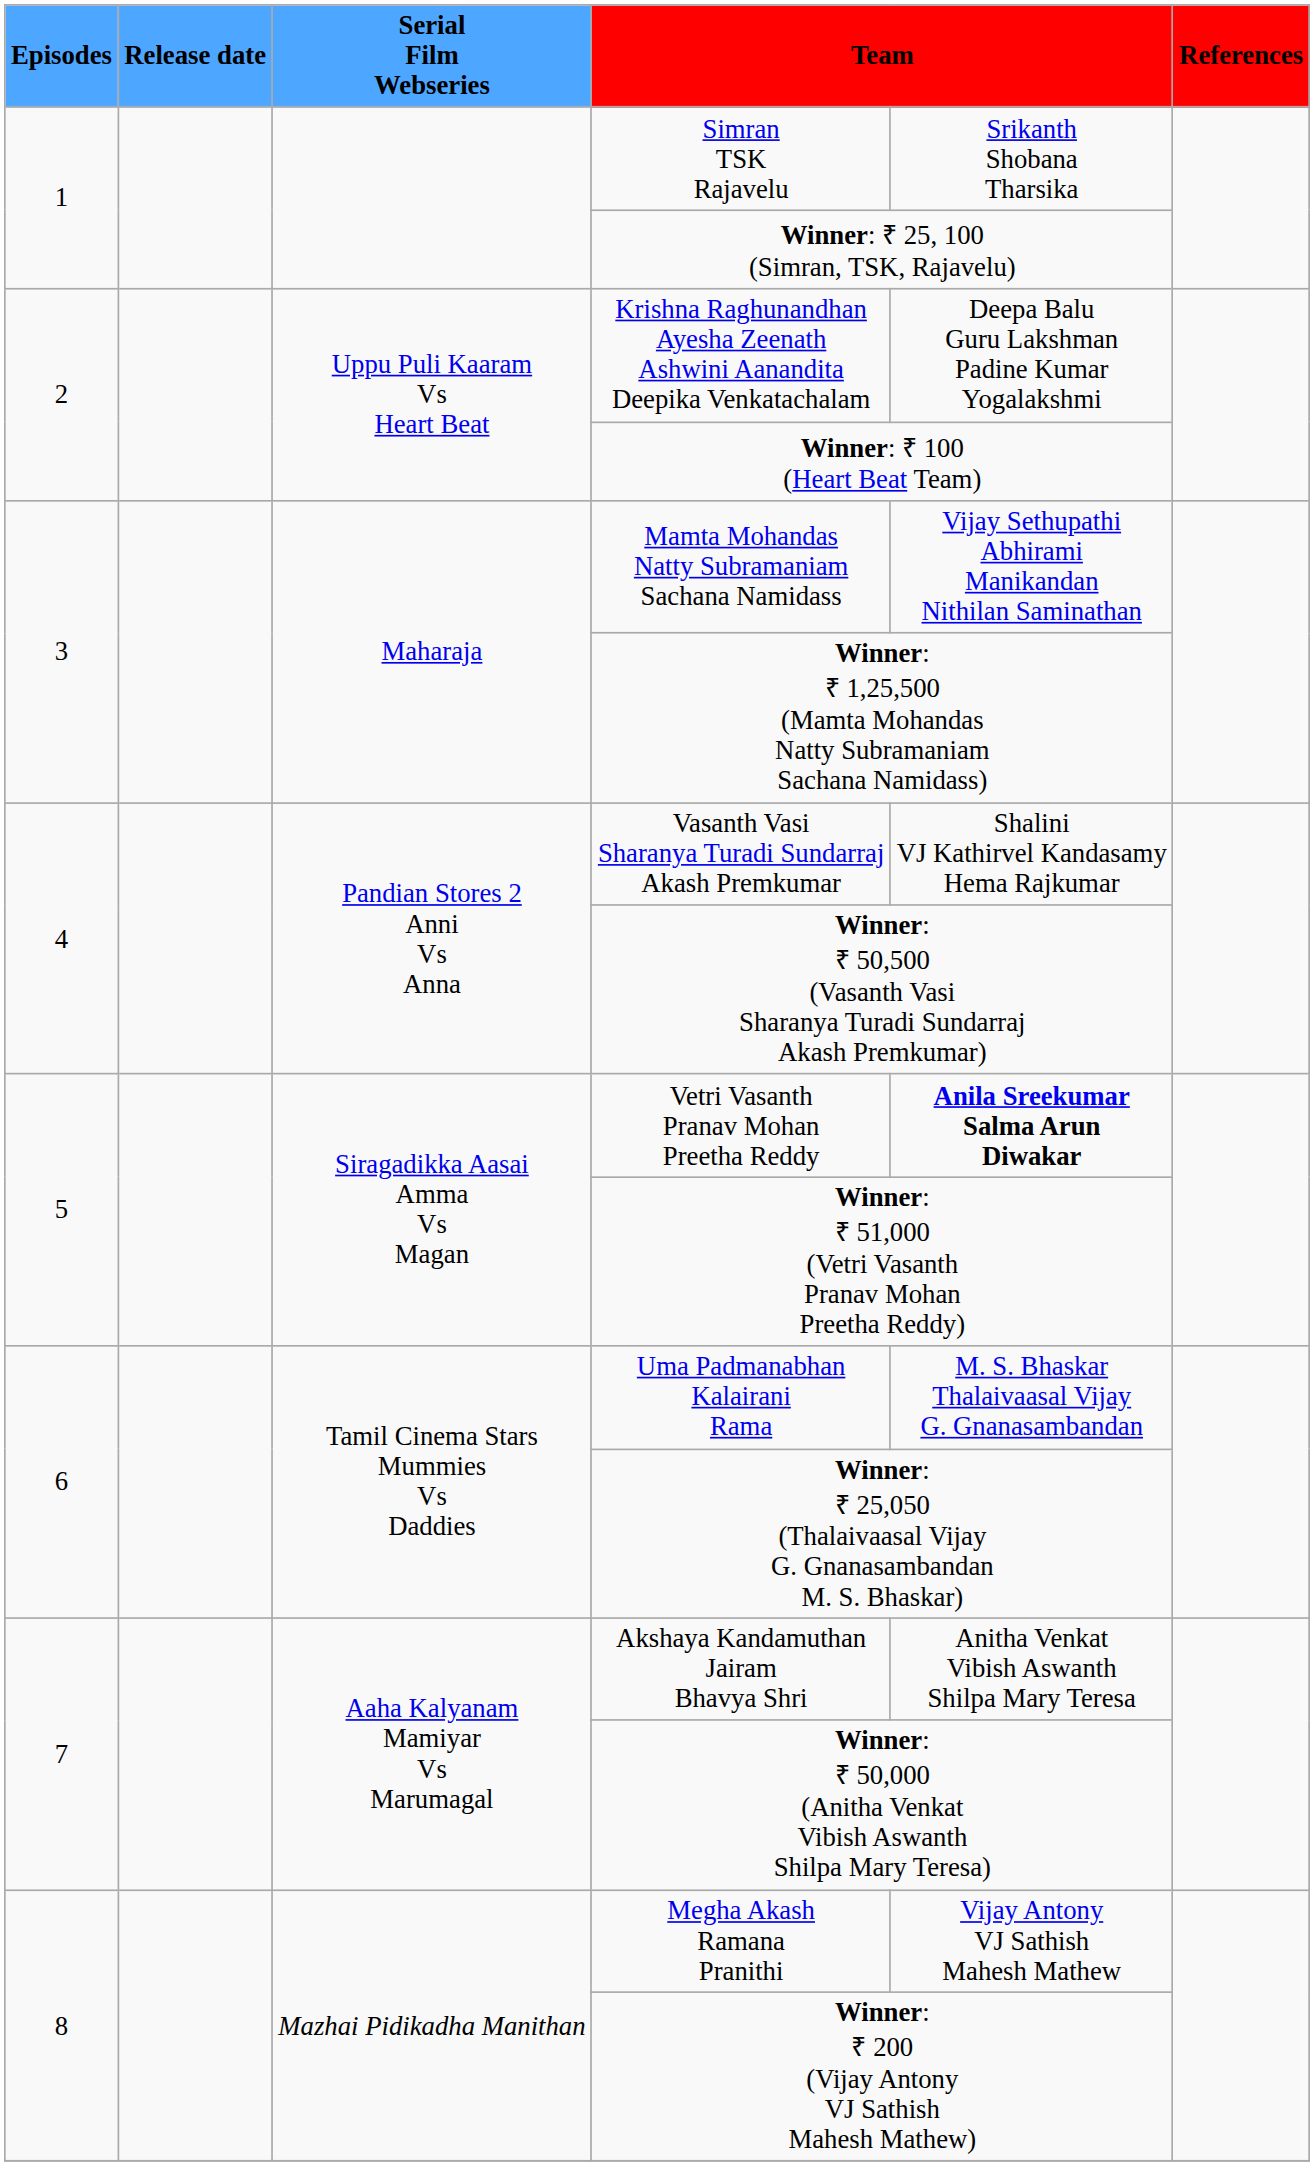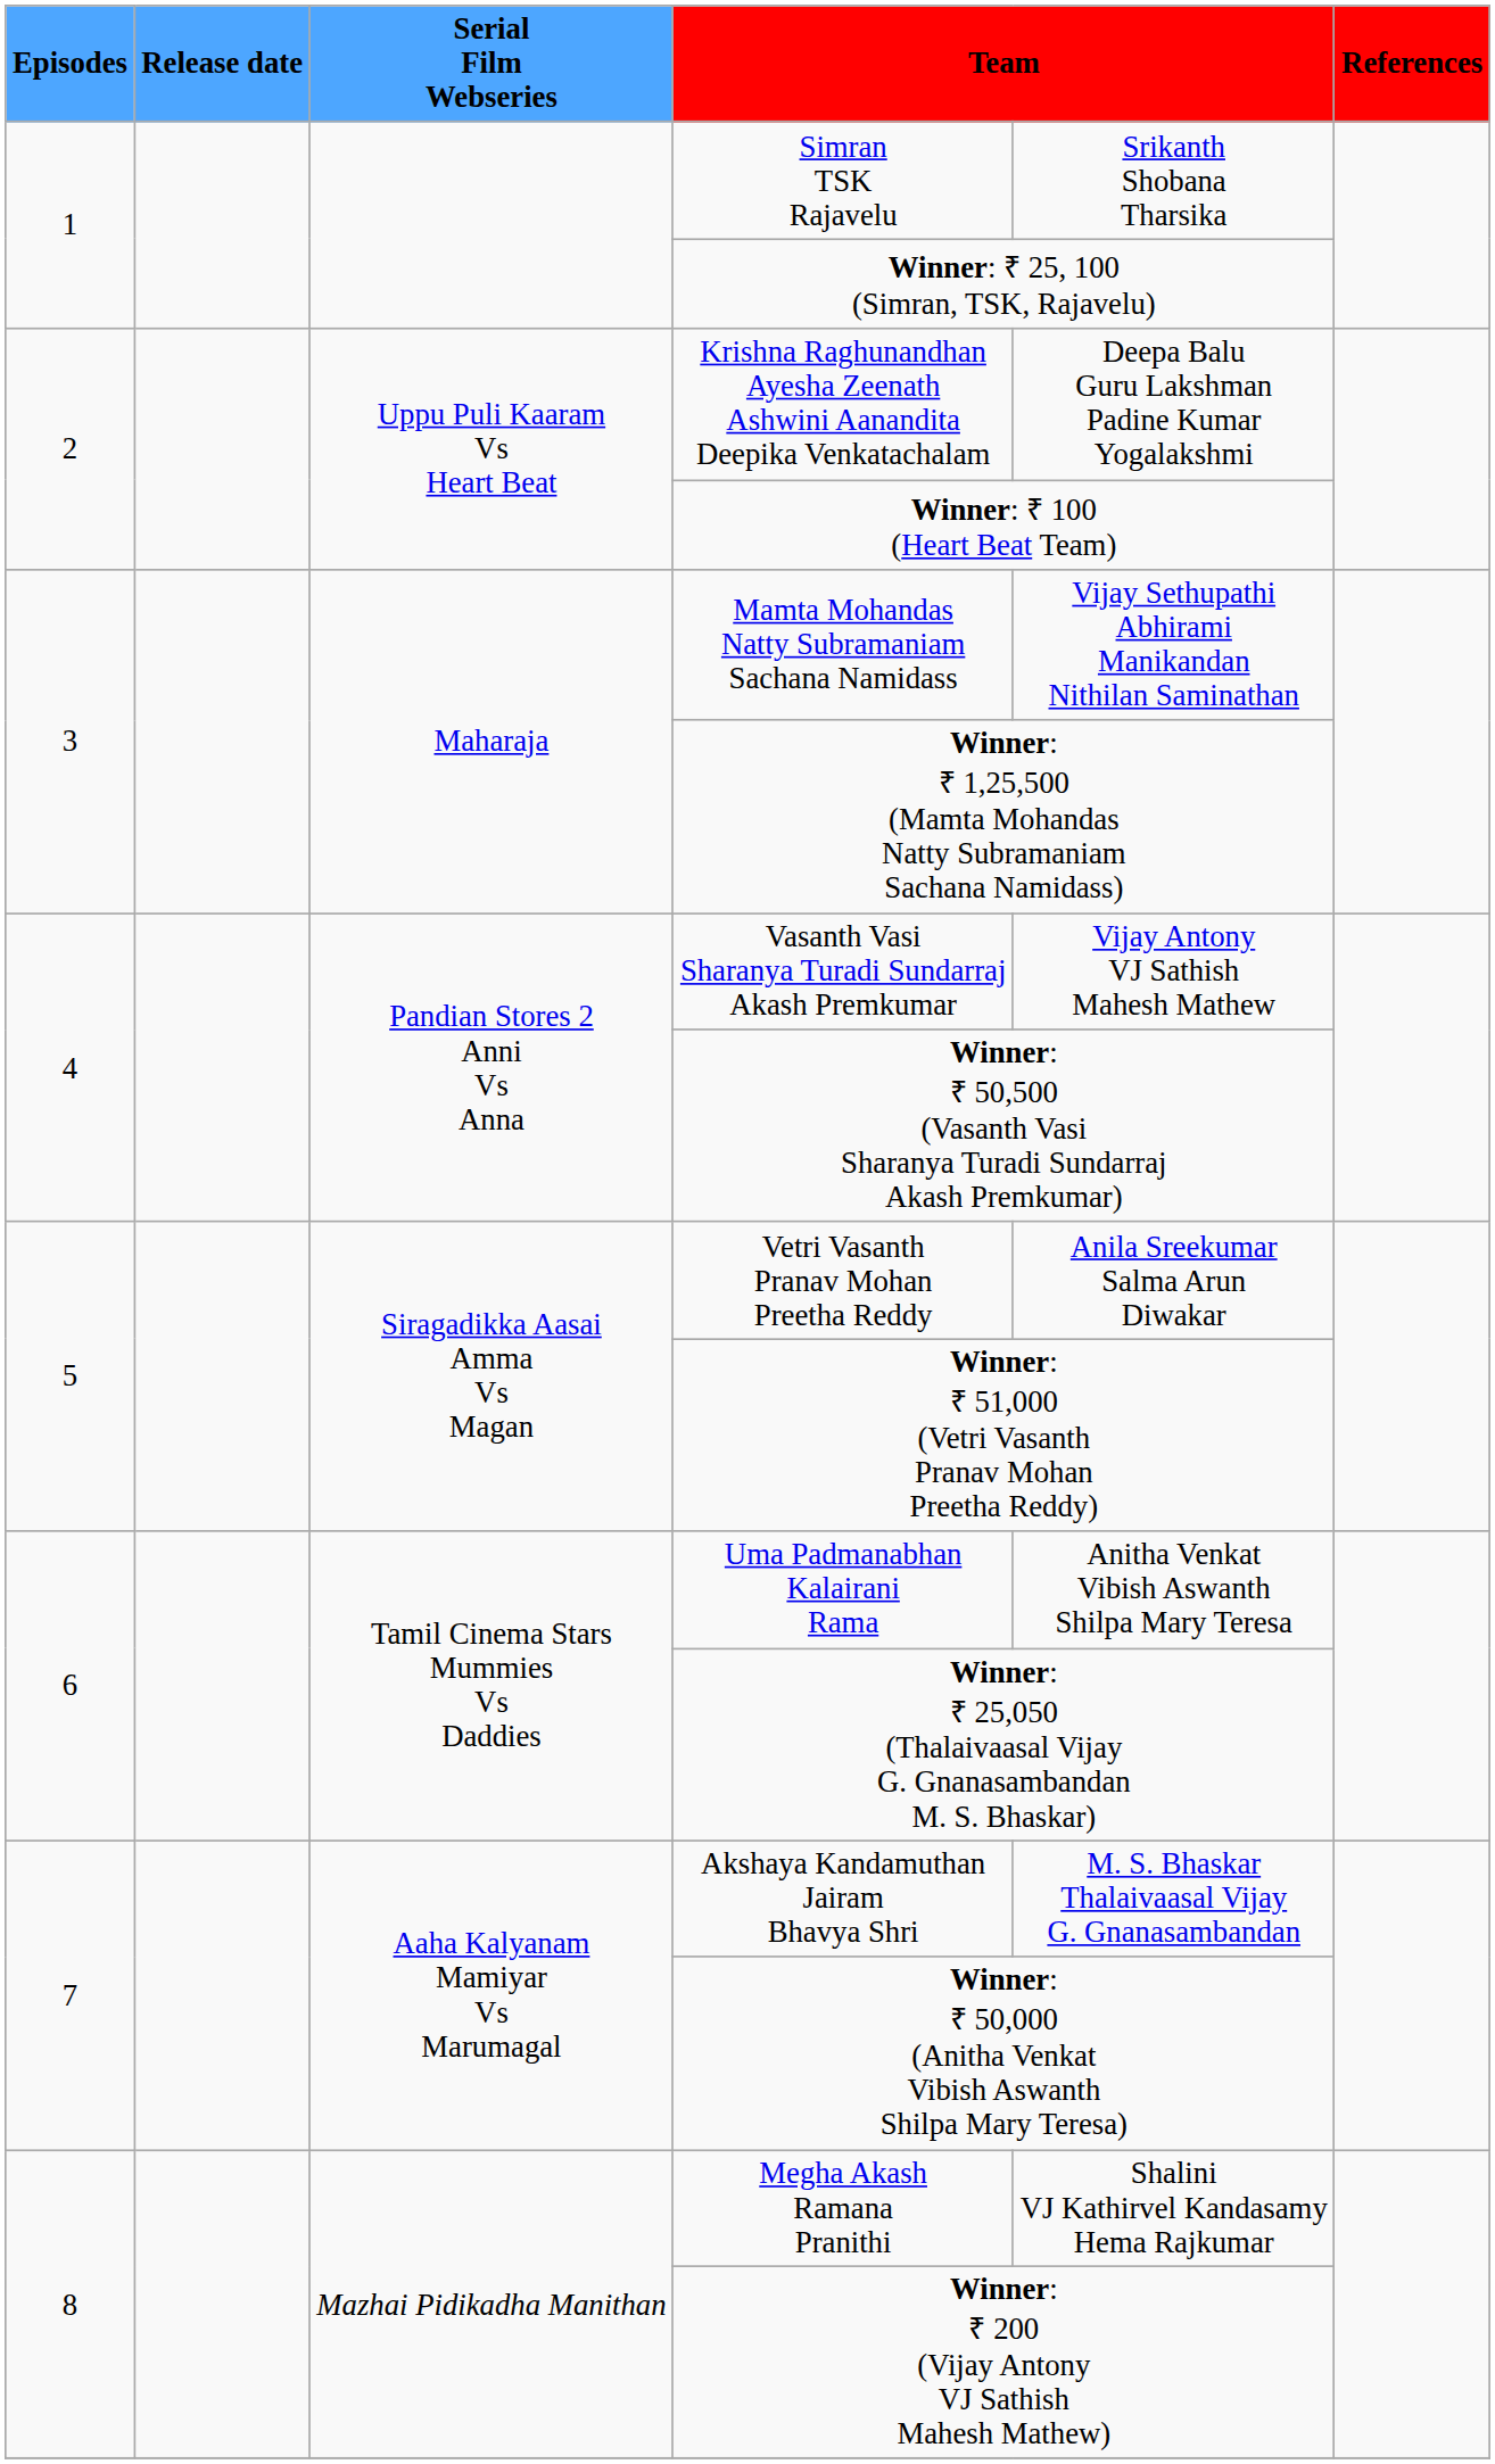 <table class="wikitable" style="text-align:center;">
 <tr>
 <th scope="col" style ="background: #4da6ff;"style="background: #add8e6 ;color:black">Episodes</th>
 <th scope="col" style ="background: #4da6ff;"style="background: #add8e6 ;color:black">Release date</th>
 <th scope="col" style ="background: #4da6ff;"style="background: #add8e6 ;color:black">Serial <br>  Film <br> Webseries</th>
 <th scope="col" style ="background: #FF0000;"style="background: #add8e6 ;color:black"  colspan="2">Team</th>
 <th scope="col" style ="background: #FF0000;"style="background: #add8e6 ;color:black"  colspan="2">References</th>
 </tr>
 <tr>
 <td rowspan="2">1</td>
 <td rowspan="2"></td>
 <td rowspan="2"></td>
 <td><a href='#'>Simran</a> <br> TSK <br> Rajavelu</td>
 <td><a href='#'>Srikanth</a> <br> Shobana <br> Tharsika</td>
 <td rowspan="2"></td>
 </tr>
 <tr>
 <td colspan="2" style=><strong>Winner</strong>: ₹ 25, 100 <br> (Simran, TSK, Rajavelu)</td>
 </tr>
 <tr>
 <td rowspan="2">2</td>
 <td rowspan="2"></td>
 <td rowspan="2"><a href='#'>Uppu Puli Kaaram</a> <br> Vs <br> <a href='#'>Heart Beat</a></td>
 <td><a href='#'>Krishna Raghunandhan</a>  <br> <a href='#'>Ayesha Zeenath</a> <br> <a href='#'>Ashwini Aanandita</a> <br> Deepika Venkatachalam</td>
 <td>Deepa Balu <br> Guru Lakshman <br> Padine Kumar  <br> Yogalakshmi</td>
 <td rowspan="2"></td>
 </tr>
 <tr>
 <td colspan="2" style=><strong>Winner</strong>: ₹ 100 <br> (<a href='#'>Heart Beat</a> Team)</td>
 </tr>
 <tr>
 <td rowspan="2">3</td>
 <td rowspan="2"></td>
 <td rowspan="2"><a href='#'>Maharaja</a></td>
 <td><a href='#'>Mamta Mohandas</a> <br> <a href='#'>Natty Subramaniam</a> <br> Sachana Namidass</td>
 <td><a href='#'>Vijay Sethupathi</a> <br> <a href='#'>Abhirami</a> <br> <a href='#'>Manikandan</a> <br> <a href='#'>Nithilan Saminathan</a></td>
 <td rowspan="2"></td>
 </tr>
 <tr>
 <td colspan="2" style=><strong>Winner</strong>: <br> ₹ 1,25,500 <br> (Mamta Mohandas <br> Natty Subramaniam <br> Sachana Namidass)</td>
 </tr>
 <tr>
 <td rowspan="2">4</td>
 <td rowspan="2"></td>
 <td rowspan="2"><a href='#'>Pandian Stores 2</a> <br> Anni <br> Vs <br> Anna</td>
 <td>Vasanth Vasi <br> <a href='#'>Sharanya Turadi Sundarraj</a> <br> Akash Premkumar</td>
-<td>Shalini <br> VJ Kathirvel Kandasamy <br> Hema Rajkumar</td>
+<td><a href='#'>Vijay Antony</a> <br> VJ Sathish <br> Mahesh Mathew</td>
 <td rowspan="2"></td>
 </tr>
 <tr>
 <td colspan="2" style=><strong>Winner</strong>: <br> ₹ 50,500 <br> (Vasanth Vasi <br>  Sharanya Turadi Sundarraj <br> Akash Premkumar)</td>
 </tr>
 <tr>
 <td rowspan="2">5</td>
 <td rowspan="2"></td>
 <td rowspan="2"><a href='#'>Siragadikka Aasai</a> <br> Amma <br> Vs <br> Magan</td>
 <td>Vetri Vasanth <br> Pranav Mohan <br> Preetha Reddy</td>
-<td><strong><a href='#'>Anila Sreekumar</a> <br> Salma Arun <br> Diwakar</strong></td>
+<td><a href='#'>Anila Sreekumar</a> <br> Salma Arun <br> Diwakar</td>
 <td rowspan="2"></td>
 </tr>
 <tr>
 <td colspan="2" style=><strong>Winner</strong>: <br> ₹ 51,000 <br> (Vetri Vasanth <br> Pranav Mohan <br> Preetha Reddy)</td>
 </tr>
 <tr>
 <td rowspan="2">6</td>
 <td rowspan="2"></td>
 <td rowspan="2">Tamil Cinema Stars <br> Mummies <br> Vs <br> Daddies</td>
 <td><a href='#'>Uma Padmanabhan</a> <br> <a href='#'>Kalairani</a> <br> <a href='#'>Rama</a></td>
-<td><a href='#'>M. S. Bhaskar</a> <br> <a href='#'>Thalaivaasal Vijay</a> <br> <a href='#'>G. Gnanasambandan</a></td>
+<td>Anitha Venkat <br> Vibish Aswanth  <br> Shilpa Mary Teresa</td>
 <td rowspan="2"></td>
 </tr>
 <tr>
 <td colspan="2" style=><strong>Winner</strong>: <br> ₹ 25,050 <br> (Thalaivaasal Vijay <br> G. Gnanasambandan <br> M. S. Bhaskar)</td>
 </tr>
 <tr>
 <td rowspan="2">7</td>
 <td rowspan="2"></td>
 <td rowspan="2"><a href='#'>Aaha Kalyanam</a> <br> Mamiyar <br> Vs <br> Marumagal</td>
 <td>Akshaya Kandamuthan <br> Jairam <br> Bhavya Shri</td>
-<td>Anitha Venkat <br> Vibish Aswanth  <br> Shilpa Mary Teresa</td>
+<td><a href='#'>M. S. Bhaskar</a> <br> <a href='#'>Thalaivaasal Vijay</a> <br> <a href='#'>G. Gnanasambandan</a></td>
 <td rowspan="2"></td>
 </tr>
 <tr>
 <td colspan="2" style=><strong>Winner</strong>: <br> ₹ 50,000 <br> (Anitha Venkat <br> Vibish Aswanth  <br> Shilpa Mary Teresa)</td>
 </tr>
 <tr>
 <td rowspan="2">8</td>
 <td rowspan="2"></td>
 <td rowspan="2"><em>Mazhai Pidikadha Manithan</em></td>
 <td><a href='#'>Megha Akash</a> <br> Ramana <br> Pranithi</td>
-<td><a href='#'>Vijay Antony</a> <br> VJ Sathish <br> Mahesh Mathew</td>
+<td>Shalini <br> VJ Kathirvel Kandasamy <br> Hema Rajkumar</td>
 <td rowspan="2"></td>
 </tr>
 <tr>
 <td colspan="2" style=><strong>Winner</strong>: <br> ₹ 200 <br> (Vijay Antony <br> VJ Sathish <br> Mahesh Mathew)</td>
 </tr>
 <tr>
 </tr>
 </table>
